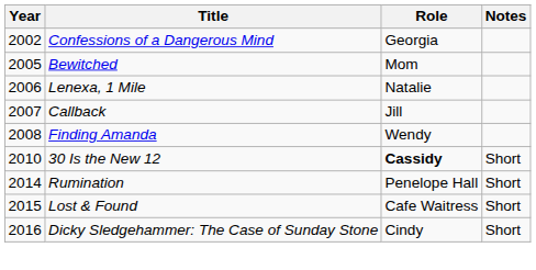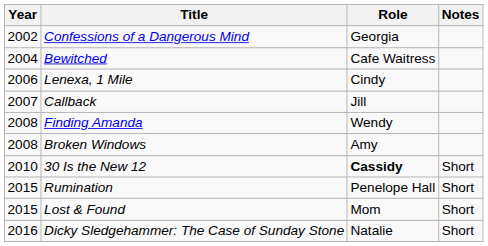 <table class="wikitable sortable">
 <tr>
 <th>Year</th>
 <th>Title</th>
 <th>Role</th>
 <th class="unsortable">Notes</th>
 </tr>
 <tr>
 <td>2002</td>
 <td><em><a href='#'>Confessions of a Dangerous Mind</a></em></td>
 <td>Georgia</td>
 <td></td>
 </tr>
 <tr>
-<td>2005</td>
+<td>2004</td>
 <td><em><a href='#'>Bewitched</a></em></td>
-<td>Mom</td>
+<td>Cafe Waitress</td>
 <td></td>
 </tr>
 <tr>
 <td>2006</td>
 <td><em>Lenexa, 1 Mile</em></td>
-<td>Natalie</td>
+<td>Cindy</td>
 <td></td>
 </tr>
 <tr>
 <td>2007</td>
 <td><em>Callback</em></td>
 <td>Jill</td>
 <td></td>
 </tr>
 <tr>
 <td>2008</td>
 <td><em><a href='#'>Finding Amanda</a></em></td>
 <td>Wendy</td>
 <td></td>
 </tr>
 <tr>
+<td>2008</td>
+<td><em>Broken Windows</em></td>
+<td>Amy</td>
+<td></td>
+</tr>
+<tr>
 <td>2010</td>
 <td><em>30 Is the New 12</em></td>
 <td><strong>Cassidy</strong></td>
 <td>Short</td>
 </tr>
 <tr>
-<td>2014</td>
+<td>2015</td>
 <td><em>Rumination</em></td>
 <td>Penelope Hall</td>
 <td>Short</td>
 </tr>
 <tr>
 <td>2015</td>
 <td><em>Lost & Found</em></td>
-<td>Cafe Waitress</td>
+<td>Mom</td>
 <td>Short</td>
 </tr>
 <tr>
 <td>2016</td>
 <td><em>Dicky Sledgehammer: The Case of Sunday Stone</em></td>
-<td>Cindy</td>
+<td>Natalie</td>
 <td>Short</td>
 </tr>
 </table>
